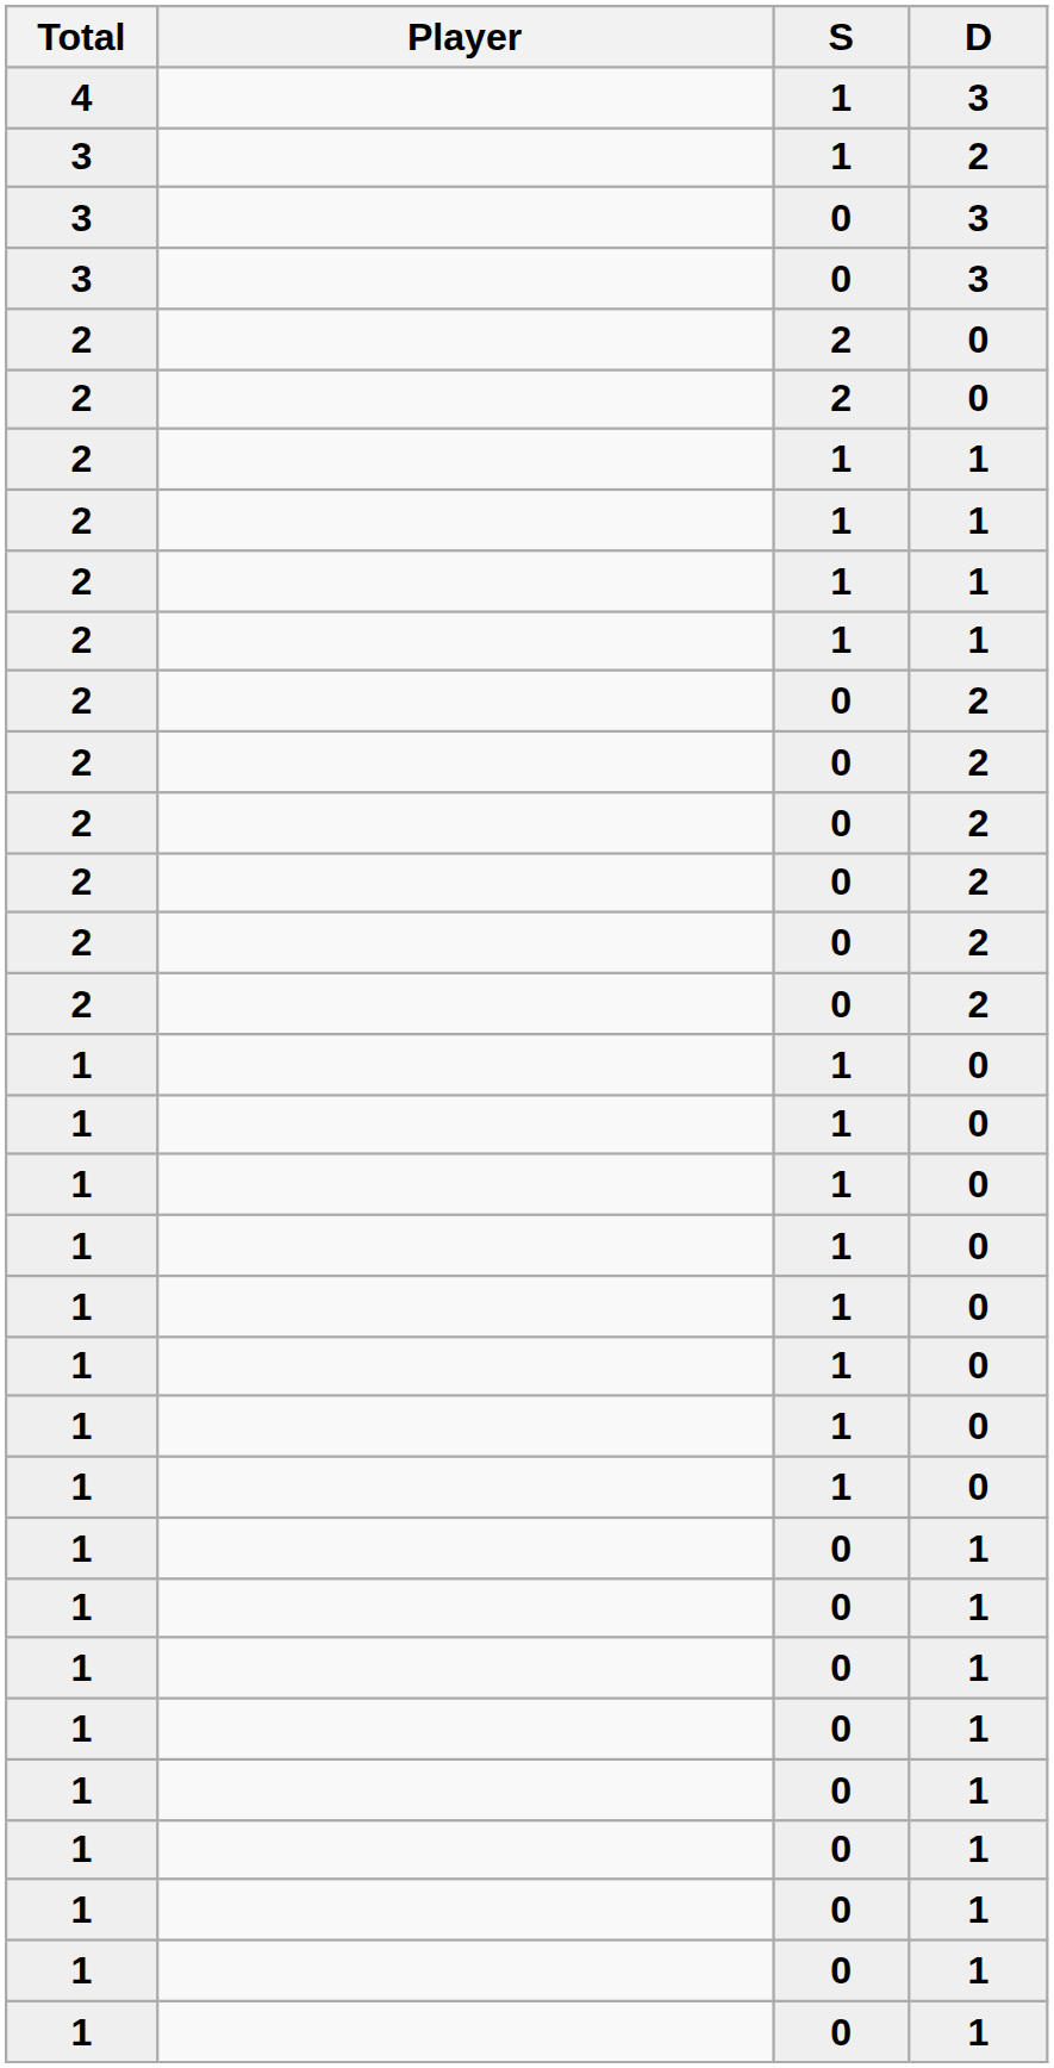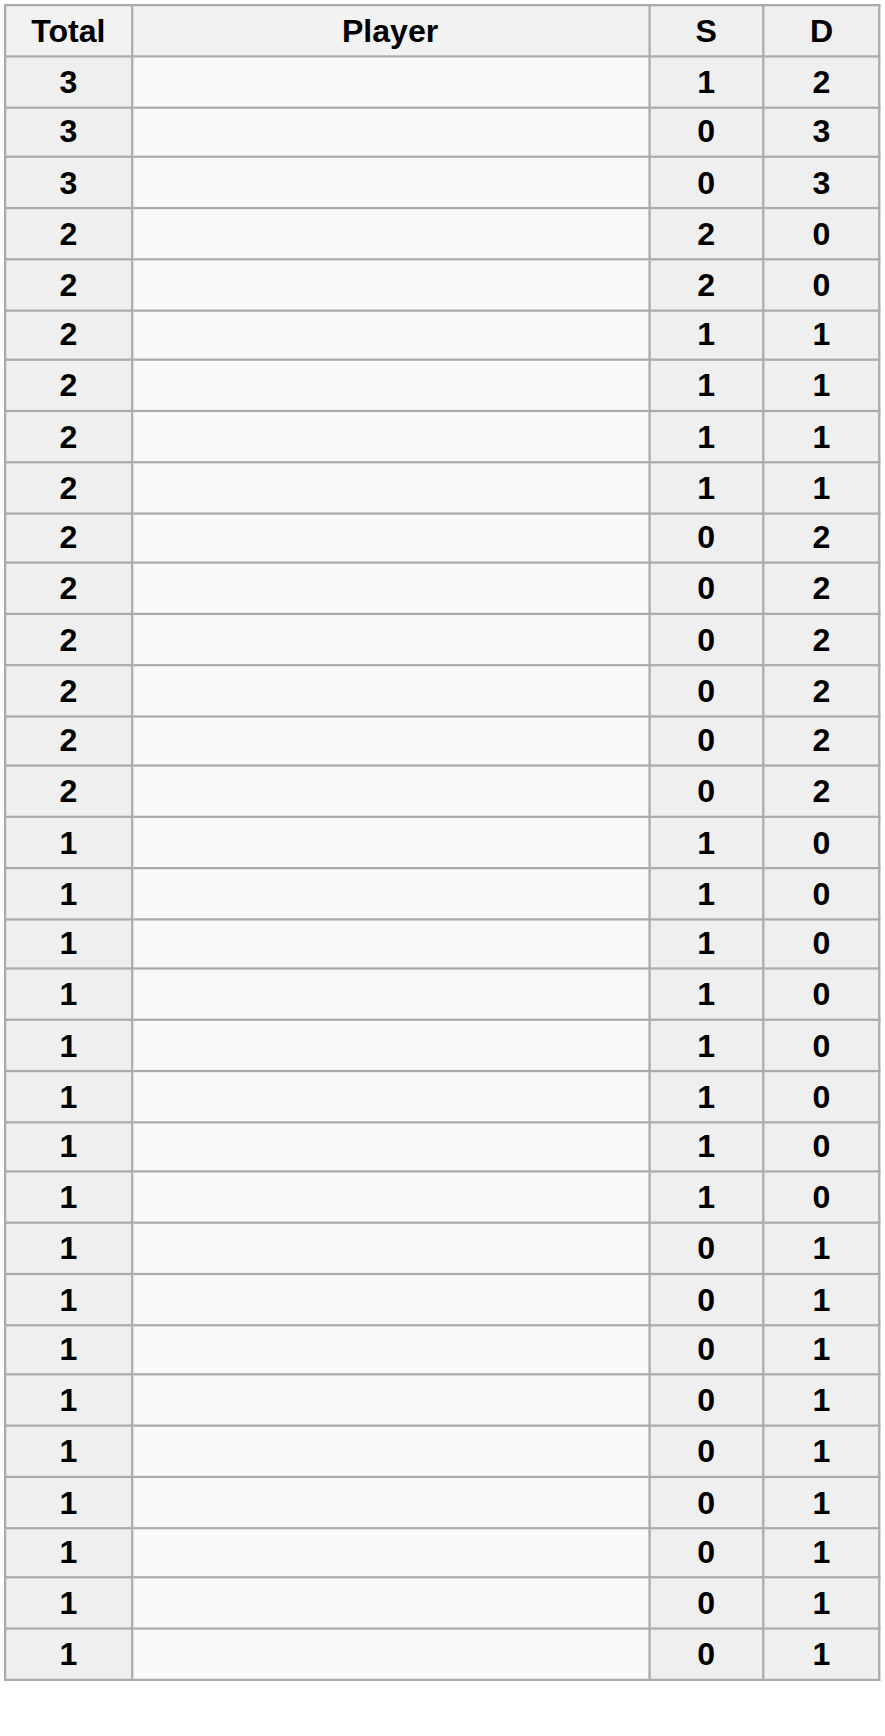 <table class="wikitable" style="font-size:90%;">
 <tr>
 <th width=50>Total</th>
 <th width=225>Player</th>
 <th width=45 style="background:#efefef"> S </th>
 <th width=45 style="background:#efefef"> D </th>
-</tr>
-<tr align=center>
-<td bgcolor=#efefef><strong>4</strong></td>
-<td align=left></td>
-<td bgcolor=#efefef><strong>1</strong></td>
-<td bgcolor=#efefef><strong>3</strong></td>
 </tr>
 <tr align=center>
 <td bgcolor=#efefef><strong>3</strong></td>
 <td align=left></td>
 <td bgcolor=#efefef><strong>1</strong></td>
 <td bgcolor=#efefef><strong>2</strong></td>
 </tr>
 <tr align=center>
 <td bgcolor=#efefef><strong>3</strong></td>
 <td align=left></td>
 <td bgcolor=#efefef><strong>0</strong></td>
 <td bgcolor=#efefef><strong>3</strong></td>
 </tr>
 <tr align=center>
 <td bgcolor=#efefef><strong>3</strong></td>
 <td align=left></td>
 <td bgcolor=#efefef><strong>0</strong></td>
 <td bgcolor=#efefef><strong>3</strong></td>
 </tr>
 <tr align=center>
 <td bgcolor=#efefef><strong>2</strong></td>
 <td align=left></td>
 <td bgcolor=#efefef><strong>2</strong></td>
 <td bgcolor=#efefef><strong>0</strong></td>
 </tr>
 <tr align=center>
 <td bgcolor=#efefef><strong>2</strong></td>
 <td align=left></td>
 <td bgcolor=#efefef><strong>2</strong></td>
 <td bgcolor=#efefef><strong>0</strong></td>
 </tr>
 <tr align=center>
 <td bgcolor=#efefef><strong>2</strong></td>
 <td align=left></td>
 <td bgcolor=#efefef><strong>1</strong></td>
 <td bgcolor=#efefef><strong>1</strong></td>
 </tr>
 <tr align=center>
 <td bgcolor=#efefef><strong>2</strong></td>
 <td align=left></td>
 <td bgcolor=#efefef><strong>1</strong></td>
 <td bgcolor=#efefef><strong>1</strong></td>
 </tr>
 <tr align=center>
 <td bgcolor=#efefef><strong>2</strong></td>
 <td align=left></td>
 <td bgcolor=#efefef><strong>1</strong></td>
 <td bgcolor=#efefef><strong>1</strong></td>
 </tr>
 <tr align=center>
 <td bgcolor=#efefef><strong>2</strong></td>
 <td align=left></td>
 <td bgcolor=#efefef><strong>1</strong></td>
 <td bgcolor=#efefef><strong>1</strong></td>
 </tr>
 <tr align=center>
 <td bgcolor=#efefef><strong>2</strong></td>
 <td align=left></td>
 <td bgcolor=#efefef><strong>0</strong></td>
 <td bgcolor=#efefef><strong>2</strong></td>
 </tr>
 <tr align=center>
 <td bgcolor=#efefef><strong>2</strong></td>
 <td align=left></td>
 <td bgcolor=#efefef><strong>0</strong></td>
 <td bgcolor=#efefef><strong>2</strong></td>
 </tr>
 <tr align=center>
 <td bgcolor=#efefef><strong>2</strong></td>
 <td align=left></td>
 <td bgcolor=#efefef><strong>0</strong></td>
 <td bgcolor=#efefef><strong>2</strong></td>
 </tr>
 <tr align=center>
 <td bgcolor=#efefef><strong>2</strong></td>
 <td align=left></td>
 <td bgcolor=#efefef><strong>0</strong></td>
 <td bgcolor=#efefef><strong>2</strong></td>
 </tr>
 <tr align=center>
 <td bgcolor=#efefef><strong>2</strong></td>
 <td align=left></td>
 <td bgcolor=#efefef><strong>0</strong></td>
 <td bgcolor=#efefef><strong>2</strong></td>
 </tr>
 <tr align=center>
 <td bgcolor=#efefef><strong>2</strong></td>
 <td align=left></td>
 <td bgcolor=#efefef><strong>0</strong></td>
 <td bgcolor=#efefef><strong>2</strong></td>
 </tr>
 <tr align=center>
 <td bgcolor=#efefef><strong>1</strong></td>
 <td align=left></td>
 <td bgcolor=#efefef><strong>1</strong></td>
 <td bgcolor=#efefef><strong>0</strong></td>
 </tr>
 <tr align=center>
 <td bgcolor=#efefef><strong>1</strong></td>
 <td align=left></td>
 <td bgcolor=#efefef><strong>1</strong></td>
 <td bgcolor=#efefef><strong>0</strong></td>
 </tr>
 <tr align=center>
 <td bgcolor=#efefef><strong>1</strong></td>
 <td align=left></td>
 <td bgcolor=#efefef><strong>1</strong></td>
 <td bgcolor=#efefef><strong>0</strong></td>
 </tr>
 <tr align=center>
 <td bgcolor=#efefef><strong>1</strong></td>
 <td align=left></td>
 <td bgcolor=#efefef><strong>1</strong></td>
 <td bgcolor=#efefef><strong>0</strong></td>
 </tr>
 <tr align=center>
 <td bgcolor=#efefef><strong>1</strong></td>
 <td align=left></td>
 <td bgcolor=#efefef><strong>1</strong></td>
 <td bgcolor=#efefef><strong>0</strong></td>
 </tr>
 <tr align=center>
 <td bgcolor=#efefef><strong>1</strong></td>
 <td align=left></td>
 <td bgcolor=#efefef><strong>1</strong></td>
 <td bgcolor=#efefef><strong>0</strong></td>
 </tr>
 <tr align=center>
 <td bgcolor=#efefef><strong>1</strong></td>
 <td align=left></td>
 <td bgcolor=#efefef><strong>1</strong></td>
 <td bgcolor=#efefef><strong>0</strong></td>
 </tr>
 <tr align=center>
 <td bgcolor=#efefef><strong>1</strong></td>
 <td align=left></td>
 <td bgcolor=#efefef><strong>1</strong></td>
 <td bgcolor=#efefef><strong>0</strong></td>
 </tr>
 <tr align=center>
 <td bgcolor=#efefef><strong>1</strong></td>
 <td align=left></td>
 <td bgcolor=#efefef><strong>0</strong></td>
 <td bgcolor=#efefef><strong>1</strong></td>
 </tr>
 <tr align=center>
 <td bgcolor=#efefef><strong>1</strong></td>
 <td align=left></td>
 <td bgcolor=#efefef><strong>0</strong></td>
 <td bgcolor=#efefef><strong>1</strong></td>
 </tr>
 <tr align=center>
 <td bgcolor=#efefef><strong>1</strong></td>
 <td align=left></td>
 <td bgcolor=#efefef><strong>0</strong></td>
 <td bgcolor=#efefef><strong>1</strong></td>
 </tr>
 <tr align=center>
 <td bgcolor=#efefef><strong>1</strong></td>
 <td align=left></td>
 <td bgcolor=#efefef><strong>0</strong></td>
 <td bgcolor=#efefef><strong>1</strong></td>
 </tr>
 <tr align=center>
 <td bgcolor=#efefef><strong>1</strong></td>
 <td align=left></td>
 <td bgcolor=#efefef><strong>0</strong></td>
 <td bgcolor=#efefef><strong>1</strong></td>
 </tr>
 <tr align=center>
 <td bgcolor=#efefef><strong>1</strong></td>
 <td align=left></td>
 <td bgcolor=#efefef><strong>0</strong></td>
 <td bgcolor=#efefef><strong>1</strong></td>
 </tr>
 <tr align=center>
 <td bgcolor=#efefef><strong>1</strong></td>
 <td align=left></td>
 <td bgcolor=#efefef><strong>0</strong></td>
 <td bgcolor=#efefef><strong>1</strong></td>
 </tr>
 <tr align=center>
 <td bgcolor=#efefef><strong>1</strong></td>
 <td align=left></td>
 <td bgcolor=#efefef><strong>0</strong></td>
 <td bgcolor=#efefef><strong>1</strong></td>
 </tr>
 <tr align=center>
 <td bgcolor=#efefef><strong>1</strong></td>
 <td align=left></td>
 <td bgcolor=#efefef><strong>0</strong></td>
 <td bgcolor=#efefef><strong>1</strong></td>
 </tr>
 </table>
